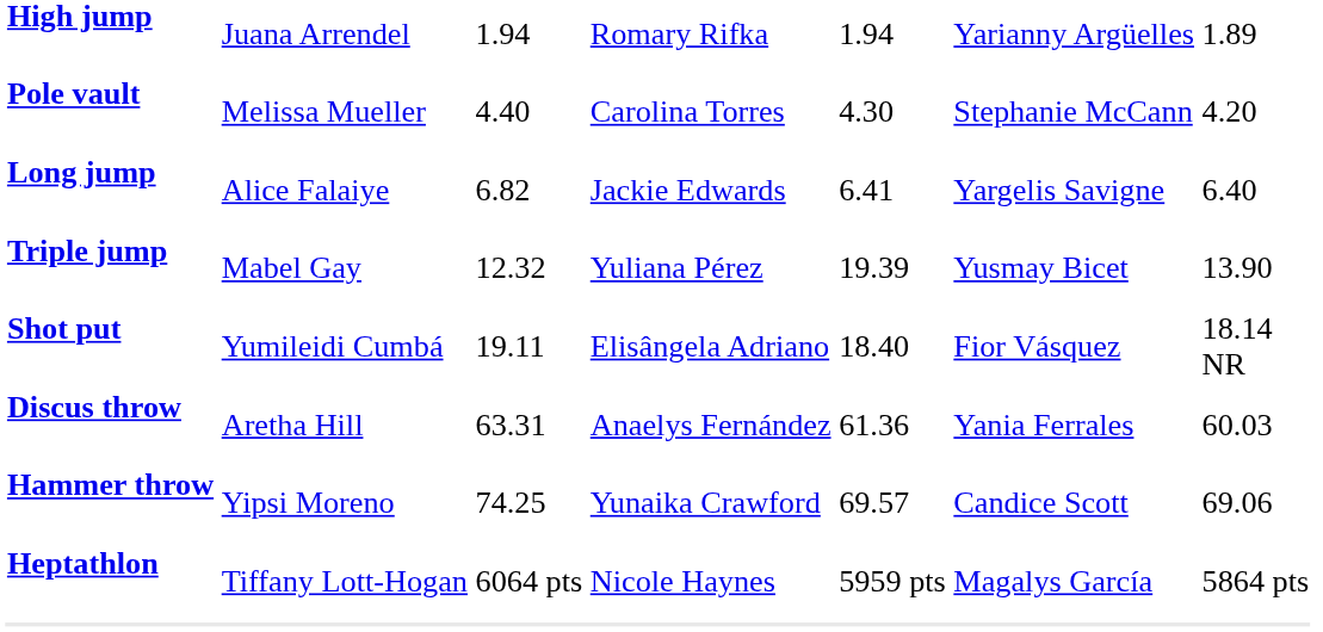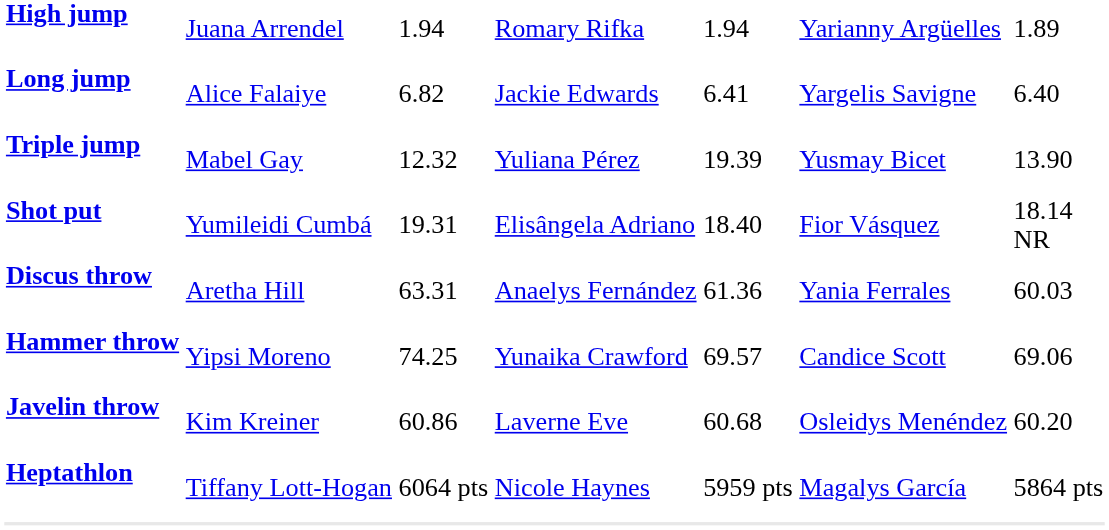 <table>
 <tr>
 <td><strong><a href='#'>High jump</a></strong><br>  </td>
 <td><a href='#'>Juana Arrendel</a> <br> </td>
 <td>1.94</td>
 <td><a href='#'>Romary Rifka</a> <br> </td>
 <td>1.94</td>
 <td><a href='#'>Yarianny Argüelles</a> <br></td>
 <td>1.89</td>
-</tr>
-<tr>
-<td><strong><a href='#'>Pole vault</a></strong><br>  </td>
-<td><a href='#'>Melissa Mueller</a> <br> </td>
-<td>4.40</td>
-<td><a href='#'>Carolina Torres</a> <br> </td>
-<td>4.30</td>
-<td><a href='#'>Stephanie McCann</a> <br> </td>
-<td>4.20</td>
 </tr>
 <tr>
 <td><strong><a href='#'>Long jump</a></strong><br>  </td>
 <td><a href='#'>Alice Falaiye</a> <br> </td>
 <td>6.82</td>
 <td><a href='#'>Jackie Edwards</a> <br> </td>
 <td>6.41</td>
 <td><a href='#'>Yargelis Savigne</a> <br> </td>
 <td>6.40</td>
 </tr>
 <tr>
 <td><strong><a href='#'>Triple jump</a></strong><br>  </td>
 <td><a href='#'>Mabel Gay</a> <br> </td>
 <td>12.32</td>
 <td><a href='#'>Yuliana Pérez</a> <br> </td>
 <td>19.39</td>
 <td><a href='#'>Yusmay Bicet</a> <br> </td>
 <td>13.90</td>
 </tr>
 <tr>
 <td><strong><a href='#'>Shot put</a></strong><br>  </td>
 <td><a href='#'>Yumileidi Cumbá</a> <br> </td>
-<td>19.11</td>
+<td>19.31</td>
 <td><a href='#'>Elisângela Adriano</a> <br> </td>
 <td>18.40</td>
 <td><a href='#'>Fior Vásquez</a> <br> </td>
 <td>18.14<br>NR</td>
 </tr>
 <tr>
 <td><strong><a href='#'>Discus throw</a></strong><br>  </td>
 <td><a href='#'>Aretha Hill</a> <br> </td>
 <td>63.31</td>
 <td><a href='#'>Anaelys Fernández</a> <br> </td>
 <td>61.36</td>
 <td><a href='#'>Yania Ferrales</a> <br> </td>
 <td>60.03</td>
 </tr>
 <tr>
 <td><strong><a href='#'>Hammer throw</a></strong><br>  </td>
 <td><a href='#'>Yipsi Moreno</a> <br> </td>
 <td>74.25</td>
 <td><a href='#'>Yunaika Crawford</a> <br> </td>
 <td>69.57</td>
 <td><a href='#'>Candice Scott</a> <br> </td>
 <td>69.06</td>
 </tr>
 <tr>
+<td><strong><a href='#'>Javelin throw</a></strong><br>  </td>
+<td><a href='#'>Kim Kreiner</a> <br> </td>
+<td>60.86</td>
+<td><a href='#'>Laverne Eve</a> <br> </td>
+<td>60.68</td>
+<td><a href='#'>Osleidys Menéndez</a> <br> </td>
+<td>60.20</td>
+</tr>
+<tr>
 <td><strong><a href='#'>Heptathlon</a></strong><br>  </td>
 <td><a href='#'>Tiffany Lott-Hogan</a> <br> </td>
 <td>6064 pts</td>
 <td><a href='#'>Nicole Haynes</a> <br> </td>
 <td>5959 pts</td>
 <td><a href='#'>Magalys García</a> <br> </td>
 <td>5864 pts</td>
 </tr>
 <tr bgcolor= e8e8e8>
 <td colspan=7></td>
 </tr>
 </table>
